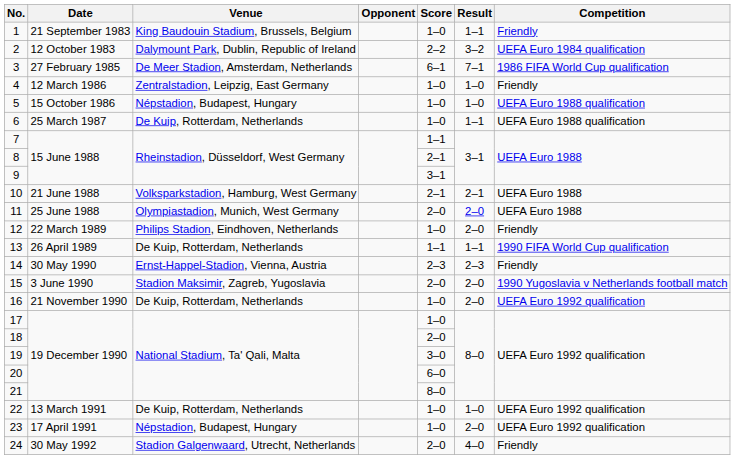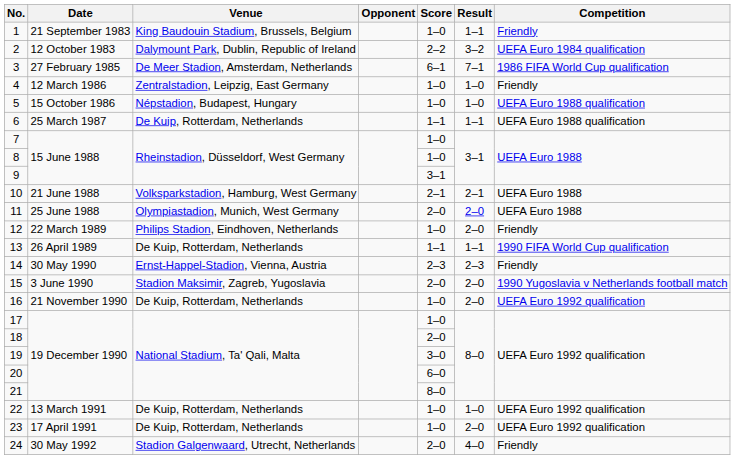 <table class="wikitable sortable">
 <tr>
 <th scope="col">No.</th>
 <th scope="col">Date</th>
 <th scope="col">Venue</th>
 <th scope="col">Opponent</th>
 <th scope="col">Score</th>
 <th scope="col">Result</th>
 <th scope="col">Competition</th>
 </tr>
 <tr>
 <td align="center">1</td>
 <td>21 September 1983</td>
 <td><a href='#'>King Baudouin Stadium</a>, Brussels, Belgium</td>
 <td></td>
 <td align="center">1–0</td>
 <td align="center">1–1</td>
 <td><a href='#'>Friendly</a></td>
 </tr>
 <tr>
 <td align="center">2</td>
 <td>12 October 1983</td>
 <td><a href='#'>Dalymount Park</a>, Dublin, Republic of Ireland</td>
 <td></td>
 <td align="center">2–2</td>
 <td align="center">3–2</td>
 <td><a href='#'>UEFA Euro 1984 qualification</a></td>
 </tr>
 <tr>
 <td align="center">3</td>
 <td>27 February 1985</td>
 <td><a href='#'>De Meer Stadion</a>, Amsterdam, Netherlands</td>
 <td></td>
 <td align="center">6–1</td>
 <td align="center">7–1</td>
 <td><a href='#'>1986 FIFA World Cup qualification</a></td>
 </tr>
 <tr>
 <td align="center">4</td>
 <td>12 March 1986</td>
 <td><a href='#'>Zentralstadion</a>, Leipzig, East Germany</td>
 <td></td>
 <td align="center">1–0</td>
 <td align="center">1–0</td>
 <td>Friendly</td>
 </tr>
 <tr>
 <td align="center">5</td>
 <td>15 October 1986</td>
 <td><a href='#'>Népstadion</a>, Budapest, Hungary</td>
 <td></td>
 <td align="center">1–0</td>
 <td align="center">1–0</td>
 <td><a href='#'>UEFA Euro 1988 qualification</a></td>
 </tr>
 <tr>
 <td align="center">6</td>
 <td>25 March 1987</td>
 <td><a href='#'>De Kuip</a>, Rotterdam, Netherlands</td>
 <td></td>
-<td align="center">1–0</td>
+<td align="center">1–1</td>
 <td align="center">1–1</td>
 <td>UEFA Euro 1988 qualification</td>
 </tr>
 <tr>
 <td align="center">7</td>
 <td rowspan="3">15 June 1988</td>
 <td rowspan="3"><a href='#'>Rheinstadion</a>, Düsseldorf, West Germany</td>
 <td rowspan="3"></td>
-<td align="center">1–1</td>
+<td align="center">1–0</td>
 <td rowspan="3" align="center">3–1</td>
 <td rowspan="3"><a href='#'>UEFA Euro 1988</a></td>
 </tr>
 <tr>
 <td align="center">8</td>
-<td align="center">2–1</td>
+<td align="center">1–0</td>
 </tr>
 <tr>
 <td align="center">9</td>
 <td align="center">3–1</td>
 </tr>
 <tr>
 <td align="center">10</td>
 <td>21 June 1988</td>
 <td><a href='#'>Volksparkstadion</a>, Hamburg, West Germany</td>
 <td></td>
 <td align="center">2–1</td>
 <td align="center">2–1</td>
 <td>UEFA Euro 1988</td>
 </tr>
 <tr>
 <td align="center">11</td>
 <td>25 June 1988</td>
 <td><a href='#'>Olympiastadion</a>, Munich, West Germany</td>
 <td></td>
 <td align="center">2–0</td>
 <td align="center"><a href='#'>2–0</a></td>
 <td>UEFA Euro 1988</td>
 </tr>
 <tr>
 <td align="center">12</td>
 <td>22 March 1989</td>
 <td><a href='#'>Philips Stadion</a>, Eindhoven, Netherlands</td>
 <td></td>
 <td align="center">1–0</td>
 <td align="center">2–0</td>
 <td>Friendly</td>
 </tr>
 <tr>
 <td align="center">13</td>
 <td>26 April 1989</td>
 <td>De Kuip, Rotterdam, Netherlands</td>
 <td></td>
 <td align="center">1–1</td>
 <td align="center">1–1</td>
 <td><a href='#'>1990 FIFA World Cup qualification</a></td>
 </tr>
 <tr>
 <td align="center">14</td>
 <td>30 May 1990</td>
 <td><a href='#'>Ernst-Happel-Stadion</a>, Vienna, Austria</td>
 <td></td>
 <td align="center">2–3</td>
 <td align="center">2–3</td>
 <td>Friendly</td>
 </tr>
 <tr>
 <td align="center">15</td>
 <td>3 June 1990</td>
 <td><a href='#'>Stadion Maksimir</a>, Zagreb, Yugoslavia</td>
 <td></td>
 <td align="center">2–0</td>
 <td align="center">2–0</td>
 <td><a href='#'>1990 Yugoslavia v Netherlands football match</a></td>
 </tr>
 <tr>
 <td align="center">16</td>
 <td>21 November 1990</td>
 <td>De Kuip, Rotterdam, Netherlands</td>
 <td></td>
 <td align="center">1–0</td>
 <td align="center">2–0</td>
 <td><a href='#'>UEFA Euro 1992 qualification</a></td>
 </tr>
 <tr>
 <td align="center">17</td>
 <td rowspan="5">19 December 1990</td>
 <td rowspan="5"><a href='#'>National Stadium</a>, Ta' Qali, Malta</td>
 <td rowspan="5"></td>
 <td align="center">1–0</td>
 <td rowspan="5" align="center">8–0</td>
 <td rowspan="5">UEFA Euro 1992 qualification</td>
 </tr>
 <tr>
 <td align="center">18</td>
 <td align="center">2–0</td>
 </tr>
 <tr>
 <td align="center">19</td>
 <td align="center">3–0</td>
 </tr>
 <tr>
 <td align="center">20</td>
 <td align="center">6–0</td>
 </tr>
 <tr>
 <td align="center">21</td>
 <td align="center">8–0</td>
 </tr>
 <tr>
 <td align="center">22</td>
 <td>13 March 1991</td>
 <td>De Kuip, Rotterdam, Netherlands</td>
 <td></td>
 <td align="center">1–0</td>
 <td align="center">1–0</td>
 <td>UEFA Euro 1992 qualification</td>
 </tr>
 <tr>
 <td align="center">23</td>
 <td>17 April 1991</td>
-<td><a href='#'>Népstadion</a>, Budapest, Hungary</td>
+<td>De Kuip, Rotterdam, Netherlands</td>
 <td></td>
 <td align="center">1–0</td>
 <td align="center">2–0</td>
 <td>UEFA Euro 1992 qualification</td>
 </tr>
 <tr>
 <td align="center">24</td>
 <td>30 May 1992</td>
 <td><a href='#'>Stadion Galgenwaard</a>, Utrecht, Netherlands</td>
 <td></td>
 <td align="center">2–0</td>
 <td align="center">4–0</td>
 <td>Friendly</td>
 </tr>
 </table>
